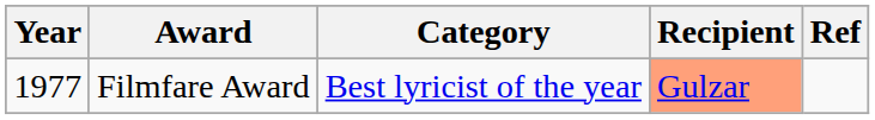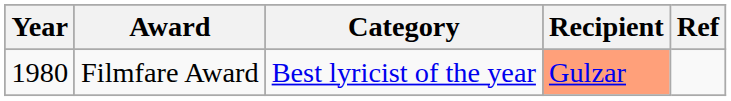 <table class="wikitable">
 <tr>
 <th>Year</th>
 <th>Award</th>
 <th>Category</th>
 <th>Recipient</th>
 <th>Ref</th>
 </tr>
 <tr>
-<td>1977</td>
+<td>1980</td>
 <td>Filmfare Award</td>
 <td><a href='#'>Best lyricist of the year</a></td>
 <td style="background: lightsalmon;"><a href='#'>Gulzar</a></td>
 </tr>
 </table>
